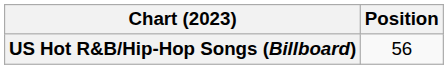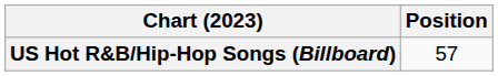 <table class="wikitable plainrowheaders" style="text-align:center">
 <tr>
 <th scope="col">Chart (2023)</th>
 <th scope="col">Position</th>
 </tr>
 <tr>
 <th scope="row">US Hot R&B/Hip-Hop Songs (<em>Billboard</em>)</th>
-<td>56</td>
+<td>57</td>
 </tr>
 </table>
